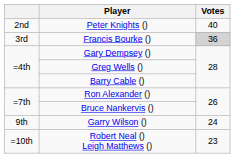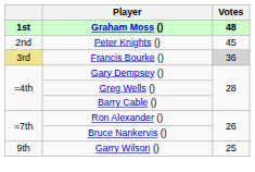 <table class="wikitable" style="text-align: center; font-size: 90%;">
 <tr>
 <th width="50"></th>
 <th width="250">Player</th>
 <th width="50">Votes</th>
 </tr>
+<tr style="background: #CCFFCC; font-weight: bold;">
+<td>1st</td>
+<td><a href='#'>Graham Moss</a> ()</td>
+<td>48</td>
+</tr>
 <tr>
 <td>2nd</td>
 <td><a href='#'>Peter Knights</a> ()</td>
-<td>40</td>
+<td>45</td>
 </tr>
 <tr>
-<td>3rd</td>
+<td style="background: khaki;">3rd</td>
 <td><a href='#'>Francis Bourke</a> ()</td>
 <td style="background: lightgrey;">36</td>
 </tr>
 <tr>
 <td rowspan=3>=4th</td>
 <td><a href='#'>Gary Dempsey</a> ()</td>
 <td rowspan=3>28</td>
 </tr>
 <tr>
 <td><a href='#'>Greg Wells</a> ()</td>
 </tr>
 <tr>
 <td><a href='#'>Barry Cable</a> ()</td>
 </tr>
 <tr>
 <td rowspan=2>=7th</td>
 <td><a href='#'>Ron Alexander</a> ()</td>
 <td rowspan=2>26</td>
 </tr>
 <tr>
 <td><a href='#'>Bruce Nankervis</a> ()</td>
 </tr>
 <tr>
 <td>9th</td>
 <td><a href='#'>Garry Wilson</a> ()</td>
-<td>24</td>
-</tr>
-<tr>
-<td>=10th</td>
-<td><a href='#'>Robert Neal</a> ()<br><a href='#'>Leigh Matthews</a> ()</td>
-<td>23</td>
+<td>25</td>
 </tr>
 </table>
